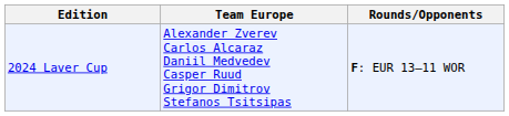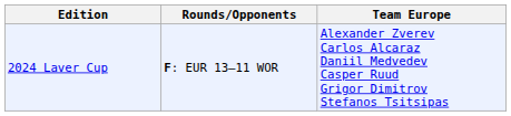 <table class=wikitable>
 <tr>
 <th width=165>Edition</th>
+<th width=165>Rounds/Opponents</th>
 <th width=200> Team Europe</th>
-<th width=165>Rounds/Opponents</th>
 </tr>
 <tr bgcolor=#ECF2FF>
 <td><a href='#'>2024 Laver Cup</a></td>
+<td><strong> F</strong>:  EUR 13–11 WOR</td>
 <td> <a href='#'>Alexander Zverev</a><br> <a href='#'>Carlos Alcaraz</a><br> <a href='#'>Daniil Medvedev</a><br> <a href='#'>Casper Ruud</a><br> <a href='#'>Grigor Dimitrov</a><br> <a href='#'>Stefanos Tsitsipas</a></td>
-<td><strong> F</strong>:  EUR 13–11 WOR</td>
 </tr>
 </table>
